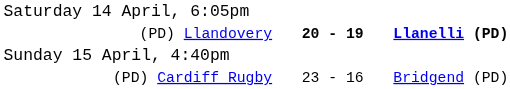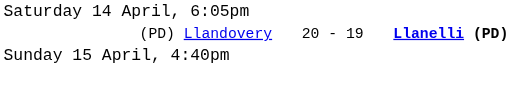 <table style="width:70%;" cellspacing="1">
 <tr>
 <th width=35%></th>
 <th width=15%></th>
 <th></th>
 </tr>
 <tr>
 <td>Saturday 14 April, 6:05pm</td>
 </tr>
 <tr style=font-size:90%>
 <td align=right>(PD) <a href='#'>Llandovery</a></td>
-<td align=center><strong>20 - 19</strong></td>
+<td align=center>20 - 19</td>
 <td><strong><a href='#'>Llanelli</a> (PD)</strong></td>
 </tr>
 <tr>
 <td>Sunday 15 April, 4:40pm</td>
 </tr>
-<tr style=font-size:90%>
-<td align=right>(PD) <a href='#'>Cardiff Rugby</a></td>
-<td align=center>23 - 16</td>
-<td><a href='#'>Bridgend</a> (PD)</td>
-</tr>
 </table>
